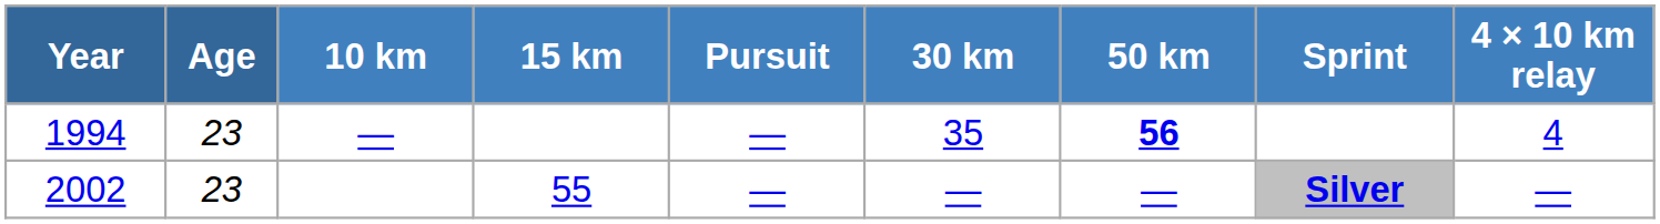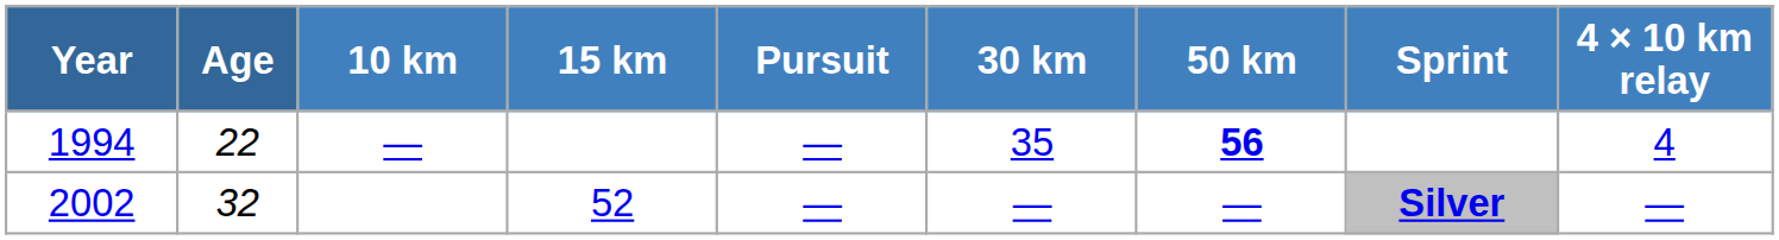 <table class="wikitable" style="font-size:95%; text-align:center; border:grey solid 1px; border-collapse:collapse; background:#ffffff;">
 <tr>
 <th style="background-color:#369; color:white; width:60px;"> Year </th>
 <th style="background-color:#369; color:white; width:40px;"> Age </th>
 <th style="background-color:#4180be; color:white; width:75px;"> 10 km </th>
 <th style="background-color:#4180be; color:white; width:75px;"> 15 km </th>
 <th style="background-color:#4180be; color:white; width:75px;"> Pursuit </th>
 <th style="background-color:#4180be; color:white; width:75px;"> 30 km </th>
 <th style="background-color:#4180be; color:white; width:75px;"> 50 km </th>
 <th style="background-color:#4180be; color:white; width:75px;"> Sprint </th>
 <th style="background-color:#4180be; color:white; width:75px;"> 4 × 10 km <br> relay </th>
 </tr>
 <tr>
 <td><a href='#'>1994</a></td>
-<td><em>23</em></td>
+<td><em>22</em></td>
 <td><a href='#'>—</a></td>
 <td></td>
 <td><a href='#'>—</a></td>
 <td><a href='#'>35</a></td>
 <td><strong><a href='#'>56</a></strong></td>
 <td></td>
 <td><a href='#'>4</a></td>
 </tr>
 <tr>
 <td><a href='#'>2002</a></td>
-<td><em>23</em></td>
+<td><em>32</em></td>
 <td></td>
-<td><a href='#'>55</a></td>
+<td><a href='#'>52</a></td>
 <td><a href='#'>—</a></td>
 <td><a href='#'>—</a></td>
 <td><a href='#'>—</a></td>
 <td style="background:silver;"><a href='#'><strong>Silver</strong></a></td>
 <td><a href='#'>—</a></td>
 </tr>
 </table>
